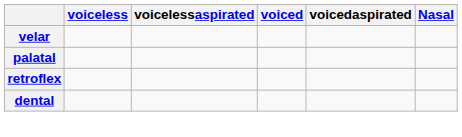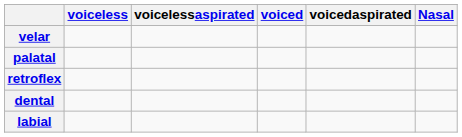 <table class="wikitable">
 <tr>
 <th></th>
 <th><a href='#'>voiceless</a></th>
 <th>voiceless<a href='#'>aspirated</a></th>
 <th><a href='#'>voiced</a></th>
 <th>voicedaspirated</th>
 <th><a href='#'>Nasal</a></th>
 </tr>
 <tr>
 <th><a href='#'>velar</a></th>
 <td></td>
 <td></td>
 <td></td>
 <td></td>
 <td></td>
 </tr>
 <tr>
 <th><a href='#'>palatal</a></th>
 <td></td>
 <td></td>
 <td></td>
 <td></td>
 <td></td>
 </tr>
 <tr>
 <th><a href='#'>retroflex</a></th>
 <td></td>
 <td></td>
 <td></td>
 <td></td>
 <td></td>
 </tr>
 <tr>
 <th><a href='#'>dental</a></th>
 <td></td>
 <td></td>
 <td></td>
 <td></td>
 <td></td>
 </tr>
+<tr>
+<th><a href='#'>labial</a></th>
+<td></td>
+<td></td>
+<td></td>
+<td></td>
+<td></td>
+</tr>
 </table>
